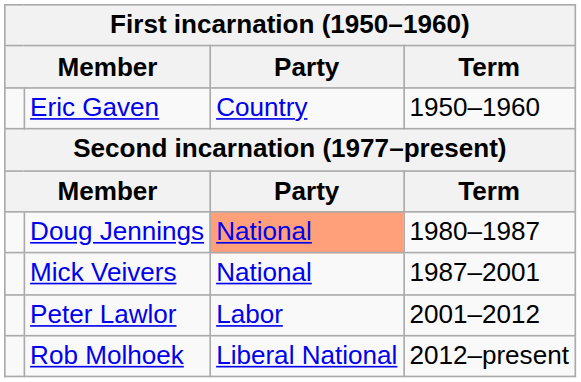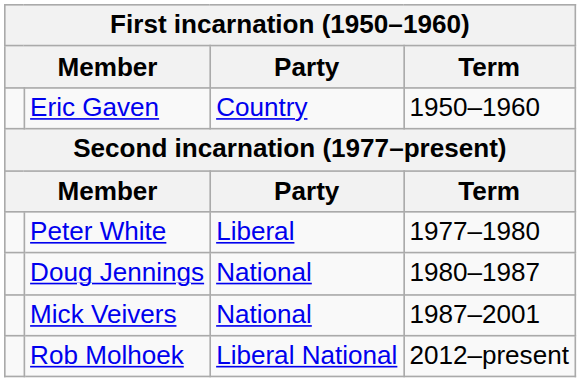 <table class="wikitable">
 <tr>
 <th colspan="4">First incarnation (1950–1960)</th>
 </tr>
 <tr>
 <th colspan="2">Member</th>
 <th>Party</th>
 <th>Term</th>
 </tr>
 <tr>
 <td> </td>
 <td><a href='#'>Eric Gaven</a></td>
 <td><a href='#'>Country</a></td>
 <td>1950–1960</td>
 </tr>
 <tr>
 <th colspan="4">Second incarnation (1977–present)</th>
 </tr>
 <tr>
 <th colspan="2">Member</th>
 <th>Party</th>
 <th>Term</th>
 </tr>
 <tr>
 <td> </td>
+<td><a href='#'>Peter White</a></td>
+<td><a href='#'>Liberal</a></td>
+<td>1977–1980</td>
+</tr>
+<tr>
+<td> </td>
 <td><a href='#'>Doug Jennings</a></td>
-<td style="background: lightsalmon;"><a href='#'>National</a></td>
+<td><a href='#'>National</a></td>
 <td>1980–1987</td>
 </tr>
 <tr>
 <td> </td>
 <td><a href='#'>Mick Veivers</a></td>
 <td><a href='#'>National</a></td>
 <td>1987–2001</td>
 </tr>
 <tr>
 <td> </td>
-<td><a href='#'>Peter Lawlor</a></td>
-<td><a href='#'>Labor</a></td>
-<td>2001–2012</td>
-</tr>
-<tr>
-<td> </td>
 <td><a href='#'>Rob Molhoek</a></td>
 <td><a href='#'>Liberal National</a></td>
 <td>2012–present</td>
 </tr>
 </table>
